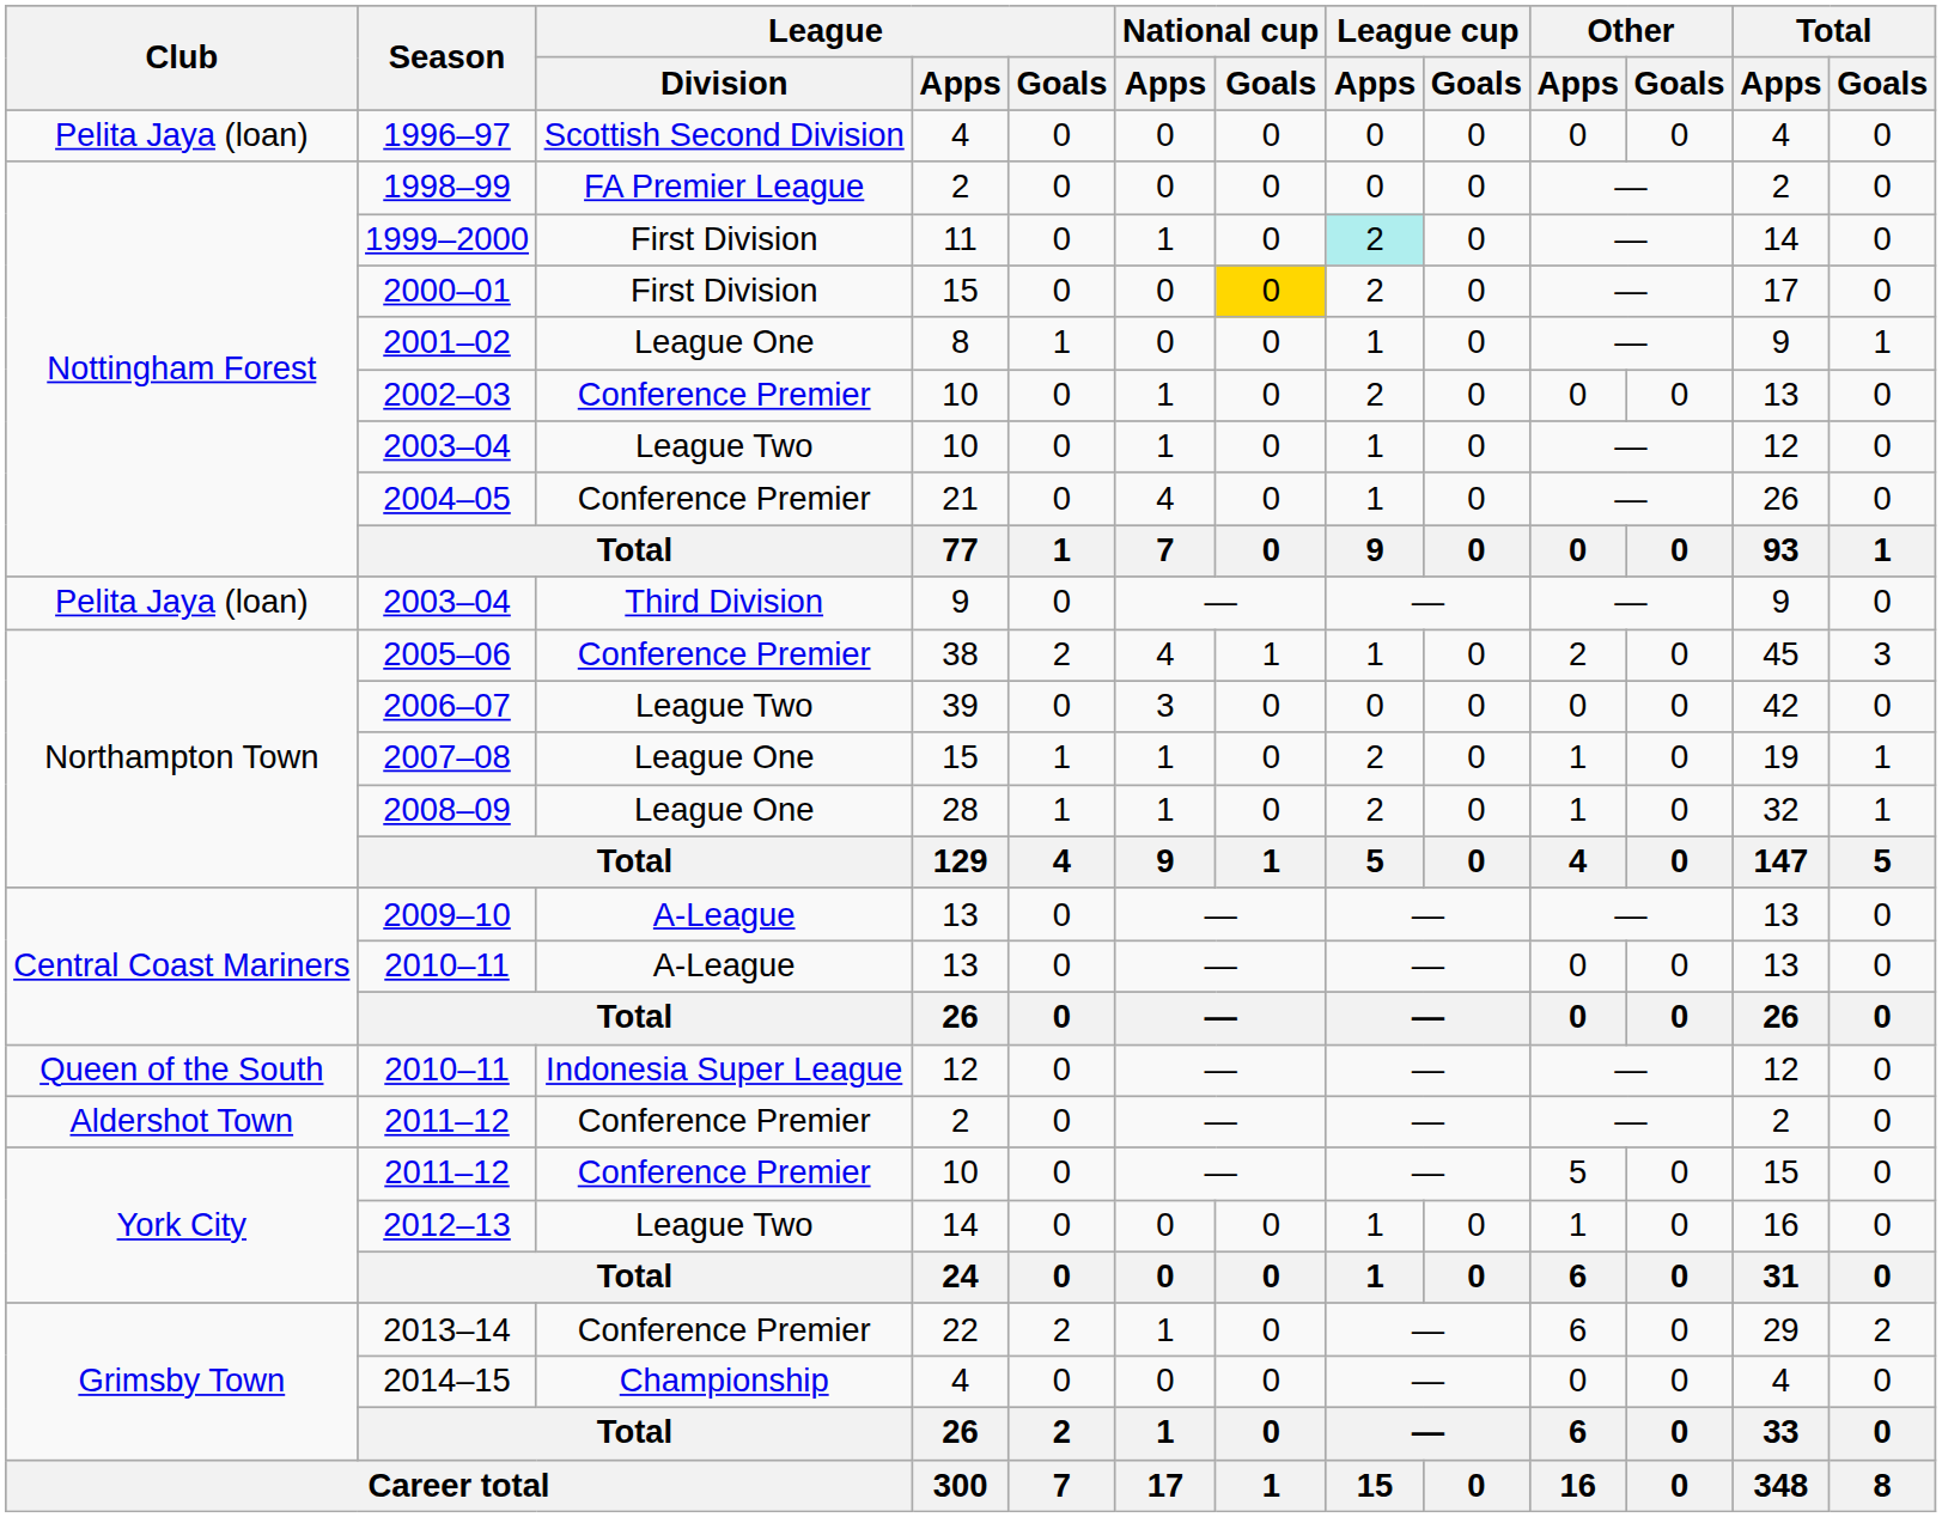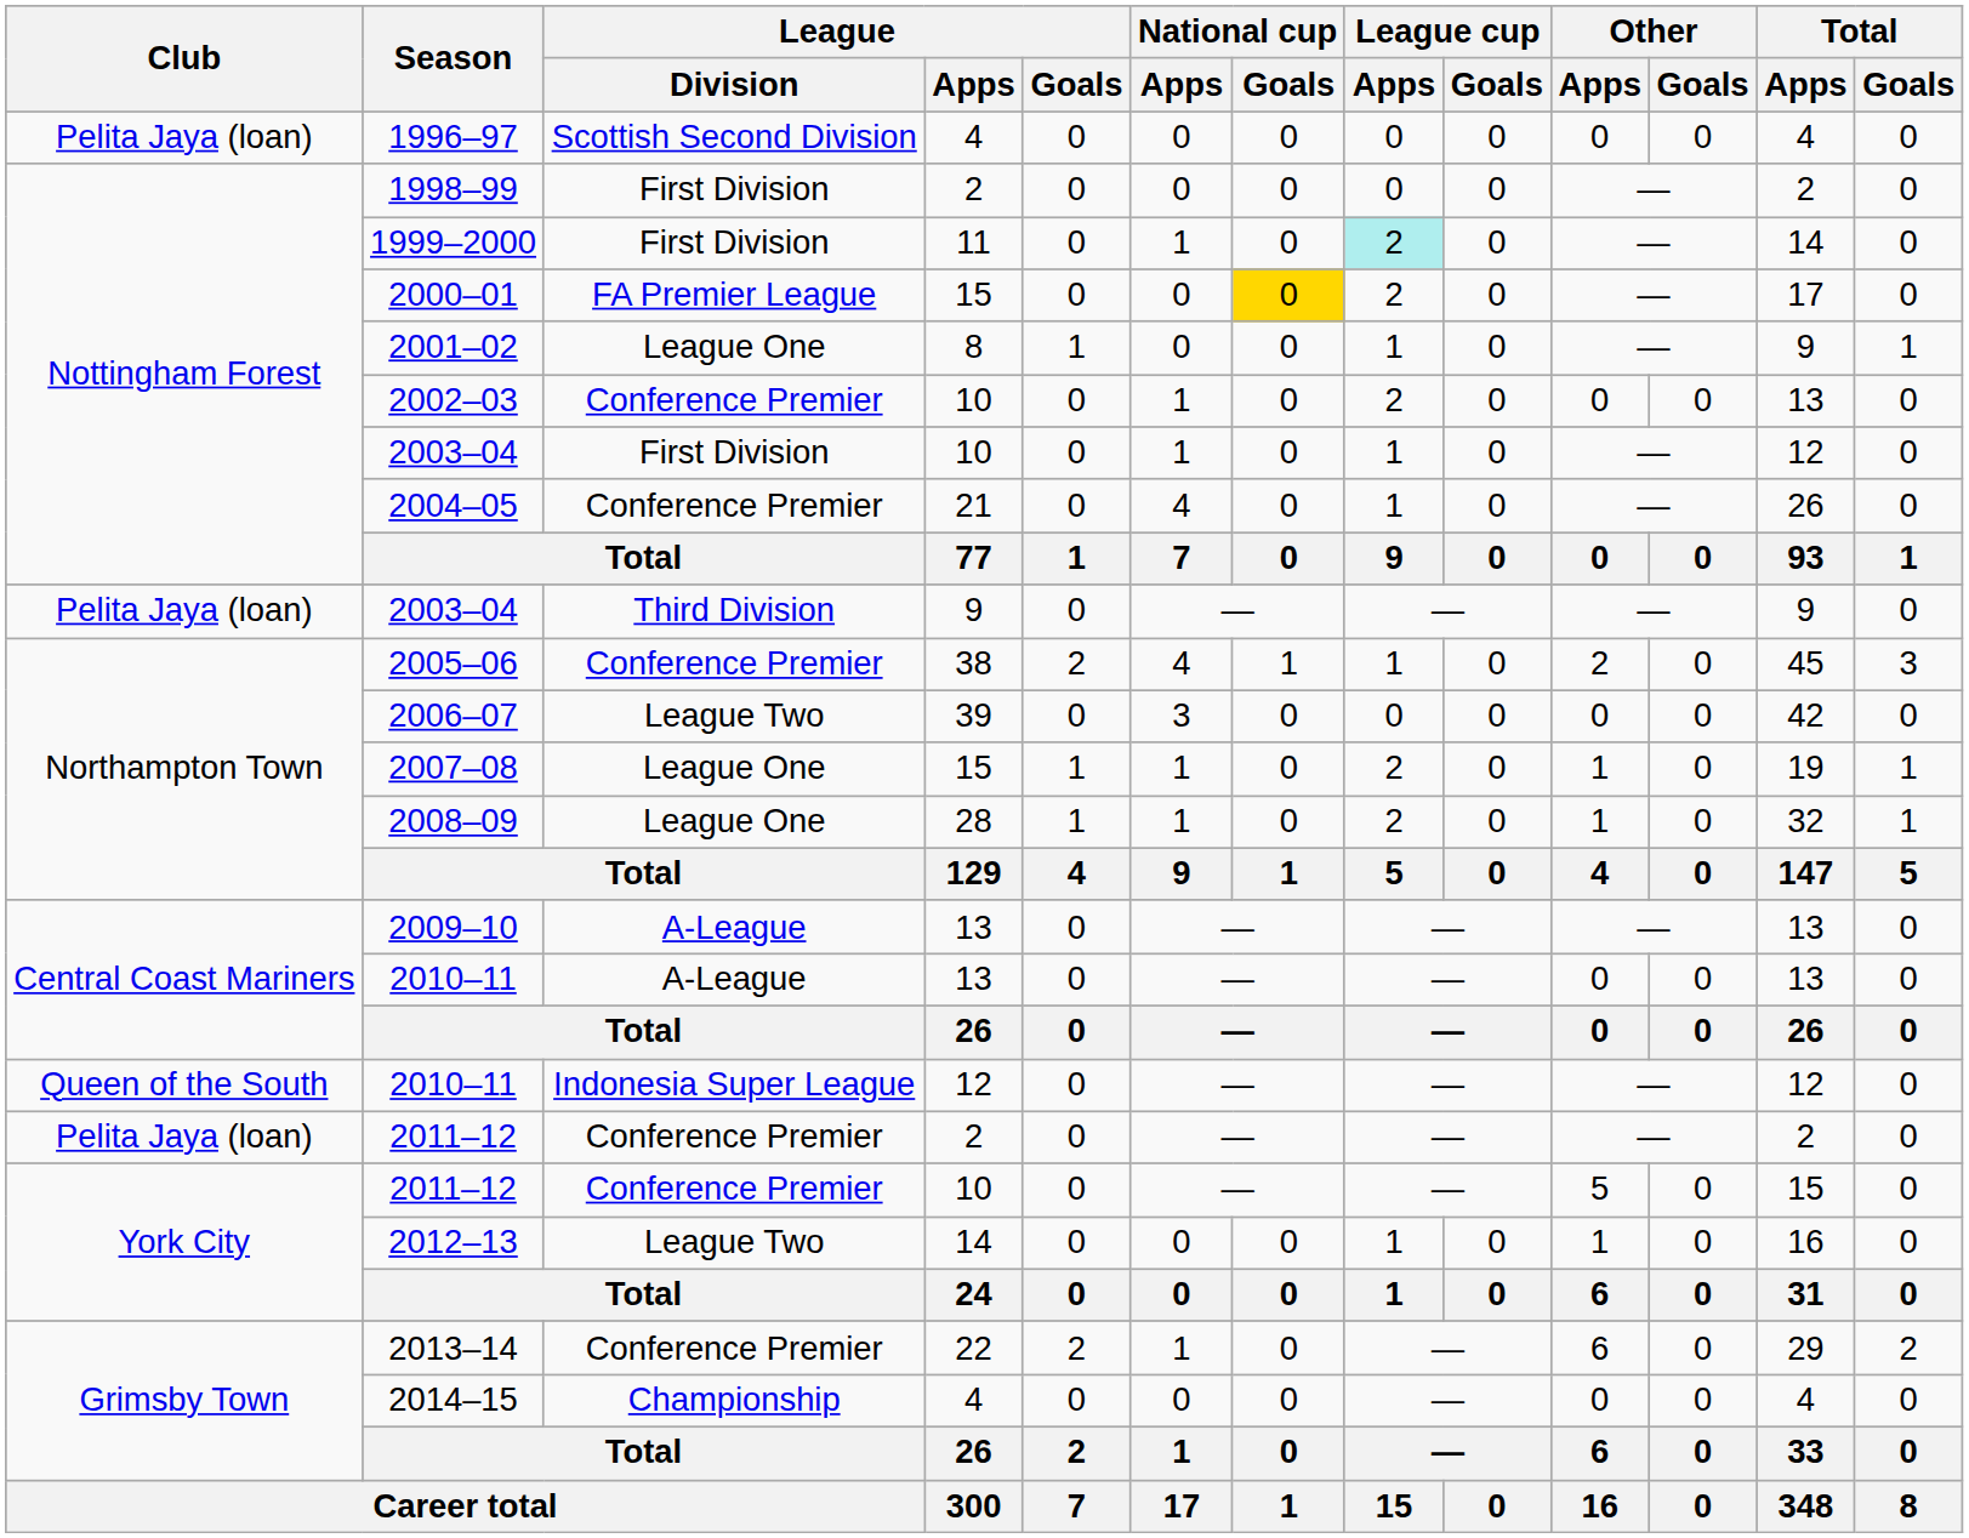 <table class="wikitable" style="text-align:center">
 <tr>
 <th rowspan="2">Club</th>
 <th rowspan="2">Season</th>
 <th colspan="3">League</th>
 <th colspan="2">National cup</th>
 <th colspan="2">League cup</th>
 <th colspan="2">Other</th>
 <th colspan="2">Total</th>
 </tr>
 <tr>
 <th>Division</th>
 <th>Apps</th>
 <th>Goals</th>
 <th>Apps</th>
 <th>Goals</th>
 <th>Apps</th>
 <th>Goals</th>
 <th>Apps</th>
 <th>Goals</th>
 <th>Apps</th>
 <th>Goals</th>
 </tr>
 <tr>
 <td><a href='#'>Pelita Jaya</a> (loan)</td>
 <td><a href='#'>1996–97</a></td>
 <td><a href='#'>Scottish Second Division</a></td>
 <td>4</td>
 <td>0</td>
 <td>0</td>
 <td>0</td>
 <td>0</td>
 <td>0</td>
 <td>0</td>
 <td>0</td>
 <td>4</td>
 <td>0</td>
 </tr>
 <tr>
 <td rowspan="8"><a href='#'>Nottingham Forest</a></td>
 <td><a href='#'>1998–99</a></td>
-<td><a href='#'>FA Premier League</a></td>
+<td>First Division</td>
 <td>2</td>
 <td>0</td>
 <td>0</td>
 <td>0</td>
 <td>0</td>
 <td>0</td>
 <td colspan="2">—</td>
 <td>2</td>
 <td>0</td>
 </tr>
 <tr>
 <td><a href='#'>1999–2000</a></td>
 <td>First Division</td>
 <td>11</td>
 <td>0</td>
 <td>1</td>
 <td>0</td>
 <td style="background: paleturquoise;">2</td>
 <td>0</td>
 <td colspan="2">—</td>
 <td>14</td>
 <td>0</td>
 </tr>
 <tr>
 <td><a href='#'>2000–01</a></td>
-<td>First Division</td>
+<td><a href='#'>FA Premier League</a></td>
 <td>15</td>
 <td>0</td>
 <td>0</td>
 <td style="background: gold;">0</td>
 <td>2</td>
 <td>0</td>
 <td colspan="2">—</td>
 <td>17</td>
 <td>0</td>
 </tr>
 <tr>
 <td><a href='#'>2001–02</a></td>
 <td>League One</td>
 <td>8</td>
 <td>1</td>
 <td>0</td>
 <td>0</td>
 <td>1</td>
 <td>0</td>
 <td colspan="2">—</td>
 <td>9</td>
 <td>1</td>
 </tr>
 <tr>
 <td><a href='#'>2002–03</a></td>
 <td><a href='#'>Conference Premier</a></td>
 <td>10</td>
 <td>0</td>
 <td>1</td>
 <td>0</td>
 <td>2</td>
 <td>0</td>
 <td>0</td>
 <td>0</td>
 <td>13</td>
 <td>0</td>
 </tr>
 <tr>
 <td><a href='#'>2003–04</a></td>
-<td>League Two</td>
+<td>First Division</td>
 <td>10</td>
 <td>0</td>
 <td>1</td>
 <td>0</td>
 <td>1</td>
 <td>0</td>
 <td colspan="2">—</td>
 <td>12</td>
 <td>0</td>
 </tr>
 <tr>
 <td><a href='#'>2004–05</a></td>
 <td>Conference Premier</td>
 <td>21</td>
 <td>0</td>
 <td>4</td>
 <td>0</td>
 <td>1</td>
 <td>0</td>
 <td colspan="2">—</td>
 <td>26</td>
 <td>0</td>
 </tr>
 <tr>
 <th colspan="2">Total</th>
 <th>77</th>
 <th>1</th>
 <th>7</th>
 <th>0</th>
 <th>9</th>
 <th>0</th>
 <th>0</th>
 <th>0</th>
 <th>93</th>
 <th>1</th>
 </tr>
 <tr>
 <td><a href='#'>Pelita Jaya</a> (loan)</td>
 <td><a href='#'>2003–04</a></td>
 <td><a href='#'>Third Division</a></td>
 <td>9</td>
 <td>0</td>
 <td colspan="2">—</td>
 <td colspan="2">—</td>
 <td colspan="2">—</td>
 <td>9</td>
 <td>0</td>
 </tr>
 <tr>
 <td rowspan="5">Northampton Town</td>
 <td><a href='#'>2005–06</a></td>
 <td><a href='#'>Conference Premier</a></td>
 <td>38</td>
 <td>2</td>
 <td>4</td>
 <td>1</td>
 <td>1</td>
 <td>0</td>
 <td>2</td>
 <td>0</td>
 <td>45</td>
 <td>3</td>
 </tr>
 <tr>
 <td><a href='#'>2006–07</a></td>
 <td>League Two</td>
 <td>39</td>
 <td>0</td>
 <td>3</td>
 <td>0</td>
 <td>0</td>
 <td>0</td>
 <td>0</td>
 <td>0</td>
 <td>42</td>
 <td>0</td>
 </tr>
 <tr>
 <td><a href='#'>2007–08</a></td>
 <td>League One</td>
 <td>15</td>
 <td>1</td>
 <td>1</td>
 <td>0</td>
 <td>2</td>
 <td>0</td>
 <td>1</td>
 <td>0</td>
 <td>19</td>
 <td>1</td>
 </tr>
 <tr>
 <td><a href='#'>2008–09</a></td>
 <td>League One</td>
 <td>28</td>
 <td>1</td>
 <td>1</td>
 <td>0</td>
 <td>2</td>
 <td>0</td>
 <td>1</td>
 <td>0</td>
 <td>32</td>
 <td>1</td>
 </tr>
 <tr>
 <th colspan="2">Total</th>
 <th>129</th>
 <th>4</th>
 <th>9</th>
 <th>1</th>
 <th>5</th>
 <th>0</th>
 <th>4</th>
 <th>0</th>
 <th>147</th>
 <th>5</th>
 </tr>
 <tr>
 <td rowspan="3"><a href='#'>Central Coast Mariners</a></td>
 <td><a href='#'>2009–10</a></td>
 <td><a href='#'>A-League</a></td>
 <td>13</td>
 <td>0</td>
 <td colspan="2">—</td>
 <td colspan="2">—</td>
 <td colspan="2">—</td>
 <td>13</td>
 <td>0</td>
 </tr>
 <tr>
 <td><a href='#'>2010–11</a></td>
 <td>A-League</td>
 <td>13</td>
 <td>0</td>
 <td colspan="2">—</td>
 <td colspan="2">—</td>
 <td>0</td>
 <td>0</td>
 <td>13</td>
 <td>0</td>
 </tr>
 <tr>
 <th colspan="2">Total</th>
 <th>26</th>
 <th>0</th>
 <th colspan="2">—</th>
 <th colspan="2">—</th>
 <th>0</th>
 <th>0</th>
 <th>26</th>
 <th>0</th>
 </tr>
 <tr>
 <td><a href='#'>Queen of the South</a></td>
 <td><a href='#'>2010–11</a></td>
 <td><a href='#'>Indonesia Super League</a></td>
 <td>12</td>
 <td>0</td>
 <td colspan="2">—</td>
 <td colspan="2">—</td>
 <td colspan="2">—</td>
 <td>12</td>
 <td>0</td>
 </tr>
 <tr>
-<td><a href='#'>Aldershot Town</a></td>
+<td><a href='#'>Pelita Jaya</a> (loan)</td>
 <td><a href='#'>2011–12</a></td>
 <td>Conference Premier</td>
 <td>2</td>
 <td>0</td>
 <td colspan="2">—</td>
 <td colspan="2">—</td>
 <td colspan="2">—</td>
 <td>2</td>
 <td>0</td>
 </tr>
 <tr>
 <td rowspan="3"><a href='#'>York City</a></td>
 <td><a href='#'>2011–12</a></td>
 <td><a href='#'>Conference Premier</a></td>
 <td>10</td>
 <td>0</td>
 <td colspan="2">—</td>
 <td colspan="2">—</td>
 <td>5</td>
 <td>0</td>
 <td>15</td>
 <td>0</td>
 </tr>
 <tr>
 <td><a href='#'>2012–13</a></td>
 <td>League Two</td>
 <td>14</td>
 <td>0</td>
 <td>0</td>
 <td>0</td>
 <td>1</td>
 <td>0</td>
 <td>1</td>
 <td>0</td>
 <td>16</td>
 <td>0</td>
 </tr>
 <tr>
 <th colspan="2">Total</th>
 <th>24</th>
 <th>0</th>
 <th>0</th>
 <th>0</th>
 <th>1</th>
 <th>0</th>
 <th>6</th>
 <th>0</th>
 <th>31</th>
 <th>0</th>
 </tr>
 <tr>
 <td rowspan="3"><a href='#'>Grimsby Town</a></td>
 <td>2013–14</td>
 <td>Conference Premier</td>
 <td>22</td>
 <td>2</td>
 <td>1</td>
 <td>0</td>
 <td colspan="2">—</td>
 <td>6</td>
 <td>0</td>
 <td>29</td>
 <td>2</td>
 </tr>
 <tr>
 <td>2014–15</td>
 <td><a href='#'>Championship</a></td>
 <td>4</td>
 <td>0</td>
 <td>0</td>
 <td>0</td>
 <td colspan="2">—</td>
 <td>0</td>
 <td>0</td>
 <td>4</td>
 <td>0</td>
 </tr>
 <tr>
 <th colspan="2">Total</th>
 <th>26</th>
 <th>2</th>
 <th>1</th>
 <th>0</th>
 <th colspan="2">—</th>
 <th>6</th>
 <th>0</th>
 <th>33</th>
 <th>0</th>
 </tr>
 <tr>
 <th colspan="3">Career total</th>
 <th>300</th>
 <th>7</th>
 <th>17</th>
 <th>1</th>
 <th>15</th>
 <th>0</th>
 <th>16</th>
 <th>0</th>
 <th>348</th>
 <th>8</th>
 </tr>
 </table>
